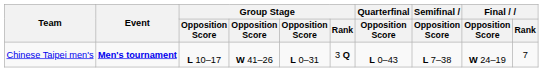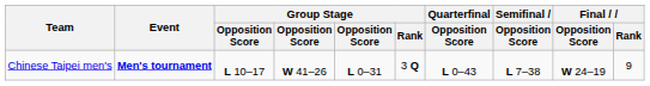 <table class=wikitable style=font-size:90%;text-align:center>
 <tr>
 <th rowspan=2>Team</th>
 <th rowspan=2>Event</th>
 <th colspan=4>Group Stage</th>
 <th>Quarterfinal</th>
 <th>Semifinal / </th>
 <th colspan=2>Final /  / </th>
 </tr>
 <tr style=font-size:95%>
 <th>Opposition<br>Score</th>
 <th>Opposition<br>Score</th>
 <th>Opposition<br>Score</th>
 <th>Rank</th>
 <th>Opposition<br>Score</th>
 <th>Opposition<br>Score</th>
 <th>Opposition<br>Score</th>
 <th>Rank</th>
 </tr>
 <tr>
 <td align=left><a href='#'>Chinese Taipei men's</a></td>
 <td align=left rowpsan=2><strong><a href='#'>Men's tournament</a></strong></td>
 <td><br><strong>L</strong> 10–17</td>
 <td><br><strong>W</strong> 41–26</td>
 <td><br><strong>L</strong> 0–31</td>
 <td>3 <strong>Q</strong></td>
 <td><br><strong>L</strong> 0–43</td>
 <td><br><strong>L</strong> 7–38</td>
 <td><br><strong>W</strong> 24–19</td>
-<td>7</td>
+<td>9</td>
 </tr>
 </table>
